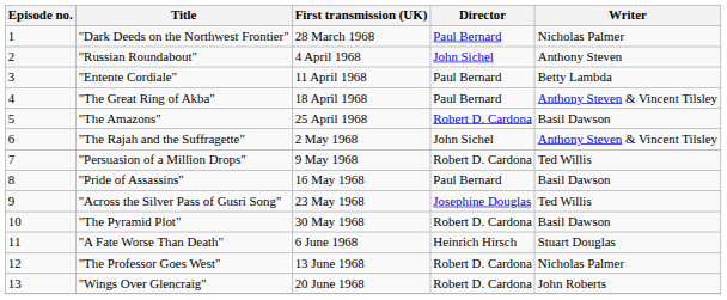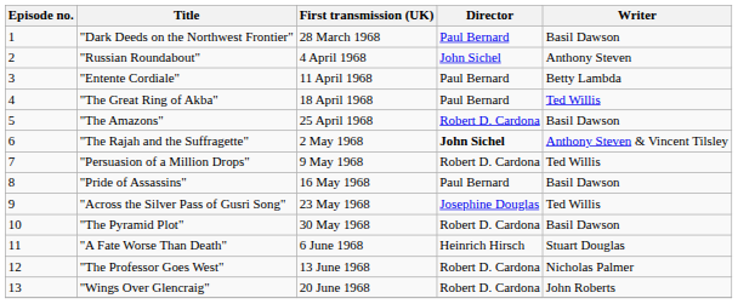 <table class="wikitable plainrowheaders">
 <tr style="color:#00000;">
 <th scope="col">Episode no.</th>
 <th scope="col">Title</th>
 <th scope="col">First transmission (UK)</th>
 <th scope="col">Director</th>
 <th scope="col">Writer</th>
 </tr>
 <tr>
 <td>1</td>
 <td>"Dark Deeds on the Northwest Frontier"</td>
 <td>28 March 1968</td>
 <td><a href='#'>Paul Bernard</a></td>
-<td>Nicholas Palmer</td>
+<td>Basil Dawson</td>
 </tr>
 <tr>
 <td>2</td>
 <td>"Russian Roundabout"</td>
 <td>4 April 1968</td>
 <td><a href='#'>John Sichel</a></td>
 <td>Anthony Steven</td>
 </tr>
 <tr>
 <td>3</td>
 <td>"Entente Cordiale"</td>
 <td>11 April 1968</td>
 <td>Paul Bernard</td>
 <td>Betty Lambda</td>
 </tr>
 <tr>
 <td>4</td>
 <td>"The Great Ring of Akba"</td>
 <td>18 April 1968</td>
 <td>Paul Bernard</td>
-<td><a href='#'>Anthony Steven</a> & Vincent Tilsley</td>
+<td><a href='#'>Ted Willis</a></td>
 </tr>
 <tr>
 <td>5</td>
 <td>"The Amazons"</td>
 <td>25 April 1968</td>
 <td><a href='#'>Robert D. Cardona</a></td>
 <td>Basil Dawson</td>
 </tr>
 <tr>
 <td>6</td>
 <td>"The Rajah and the Suffragette"</td>
 <td>2 May 1968</td>
-<td>John Sichel</td>
+<td><strong>John Sichel</strong></td>
 <td><a href='#'>Anthony Steven</a> & Vincent Tilsley</td>
 </tr>
 <tr>
 <td>7</td>
 <td>"Persuasion of a Million Drops"</td>
 <td>9 May 1968</td>
 <td>Robert D. Cardona</td>
 <td>Ted Willis</td>
 </tr>
 <tr>
 <td>8</td>
 <td>"Pride of Assassins"</td>
 <td>16 May 1968</td>
 <td>Paul Bernard</td>
 <td>Basil Dawson</td>
 </tr>
 <tr>
 <td>9</td>
 <td>"Across the Silver Pass of Gusri Song"</td>
 <td>23 May 1968</td>
 <td><a href='#'>Josephine Douglas</a></td>
 <td>Ted Willis</td>
 </tr>
 <tr>
 <td>10</td>
 <td>"The Pyramid Plot"</td>
 <td>30 May 1968</td>
 <td>Robert D. Cardona</td>
 <td>Basil Dawson</td>
 </tr>
 <tr>
 <td>11</td>
 <td>"A Fate Worse Than Death"</td>
 <td>6 June 1968</td>
 <td>Heinrich Hirsch</td>
 <td>Stuart Douglas</td>
 </tr>
 <tr>
 <td>12</td>
 <td>"The Professor Goes West"</td>
 <td>13 June 1968</td>
 <td>Robert D. Cardona</td>
 <td>Nicholas Palmer</td>
 </tr>
 <tr>
 <td>13</td>
 <td>"Wings Over Glencraig"</td>
 <td>20 June 1968</td>
 <td>Robert D. Cardona</td>
 <td>John Roberts</td>
 </tr>
 <tr>
 </tr>
 </table>
